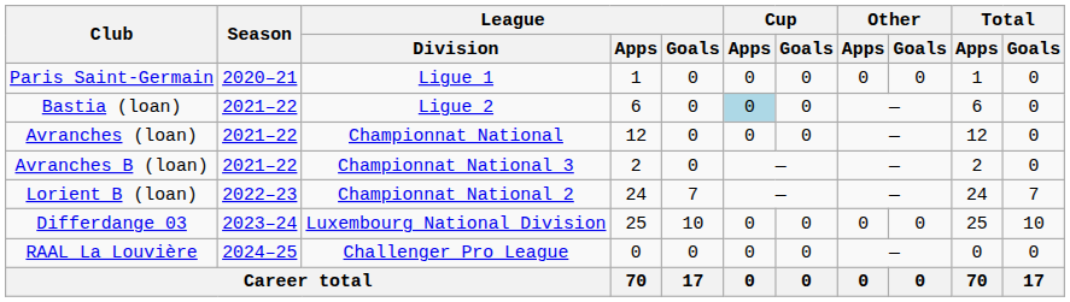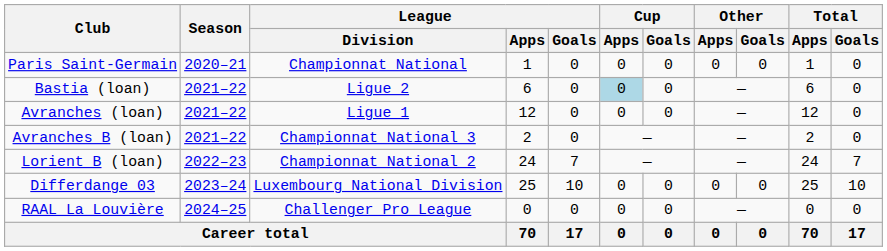 <table class="wikitable" style="text-align:center">
 <tr>
 <th rowspan="2">Club</th>
 <th rowspan="2">Season</th>
 <th colspan="3">League</th>
 <th colspan="2">Cup</th>
 <th colspan="2">Other</th>
 <th colspan="2">Total</th>
 </tr>
 <tr>
 <th>Division</th>
 <th>Apps</th>
 <th>Goals</th>
 <th>Apps</th>
 <th>Goals</th>
 <th>Apps</th>
 <th>Goals</th>
 <th>Apps</th>
 <th>Goals</th>
 </tr>
 <tr>
 <td><a href='#'>Paris Saint-Germain</a></td>
 <td><a href='#'>2020–21</a></td>
-<td><a href='#'>Ligue 1</a></td>
+<td><a href='#'>Championnat National</a></td>
 <td>1</td>
 <td>0</td>
 <td>0</td>
 <td>0</td>
 <td>0</td>
 <td>0</td>
 <td>1</td>
 <td>0</td>
 </tr>
 <tr>
 <td><a href='#'>Bastia</a> (loan)</td>
 <td><a href='#'>2021–22</a></td>
 <td><a href='#'>Ligue 2</a></td>
 <td>6</td>
 <td>0</td>
 <td style="background: lightblue;">0</td>
 <td>0</td>
 <td colspan="2">—</td>
 <td>6</td>
 <td>0</td>
 </tr>
 <tr>
 <td><a href='#'>Avranches</a> (loan)</td>
 <td><a href='#'>2021–22</a></td>
-<td><a href='#'>Championnat National</a></td>
+<td><a href='#'>Ligue 1</a></td>
 <td>12</td>
 <td>0</td>
 <td>0</td>
 <td>0</td>
 <td colspan="2">—</td>
 <td>12</td>
 <td>0</td>
 </tr>
 <tr>
 <td><a href='#'>Avranches B</a> (loan)</td>
 <td><a href='#'>2021–22</a></td>
 <td><a href='#'>Championnat National 3</a></td>
 <td>2</td>
 <td>0</td>
 <td colspan="2">—</td>
 <td colspan="2">—</td>
 <td>2</td>
 <td>0</td>
 </tr>
 <tr>
 <td><a href='#'>Lorient B</a> (loan)</td>
 <td><a href='#'>2022–23</a></td>
 <td><a href='#'>Championnat National 2</a></td>
 <td>24</td>
 <td>7</td>
 <td colspan="2">—</td>
 <td colspan="2">—</td>
 <td>24</td>
 <td>7</td>
 </tr>
 <tr>
 <td><a href='#'>Differdange 03</a></td>
 <td><a href='#'>2023–24</a></td>
 <td><a href='#'>Luxembourg National Division</a></td>
 <td>25</td>
 <td>10</td>
 <td>0</td>
 <td>0</td>
 <td>0</td>
 <td>0</td>
 <td>25</td>
 <td>10</td>
 </tr>
 <tr>
 <td><a href='#'>RAAL La Louvière</a></td>
 <td><a href='#'>2024–25</a></td>
 <td><a href='#'>Challenger Pro League</a></td>
 <td>0</td>
 <td>0</td>
 <td>0</td>
 <td>0</td>
 <td colspan="2">—</td>
 <td>0</td>
 <td>0</td>
 </tr>
 <tr>
 <th colspan="3">Career total</th>
 <th>70</th>
 <th>17</th>
 <th>0</th>
 <th>0</th>
 <th>0</th>
 <th>0</th>
 <th>70</th>
 <th>17</th>
 </tr>
 </table>
